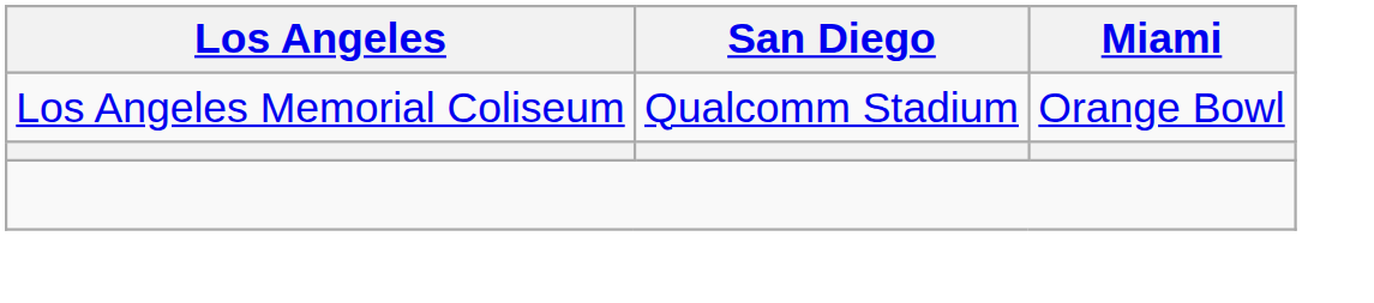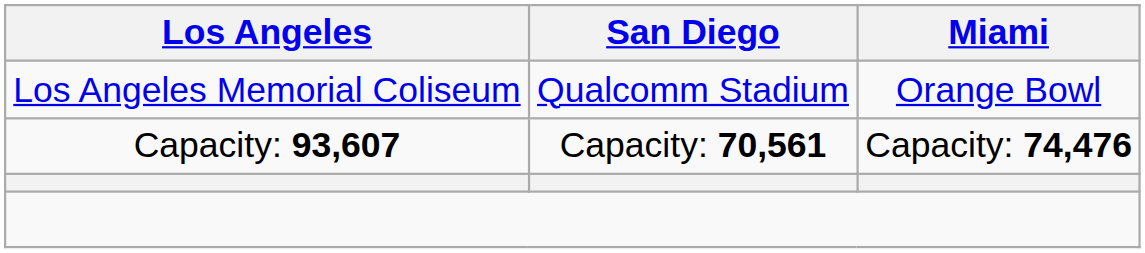 <table class="wikitable" style="text-align:center">
 <tr>
 <th><a href='#'>Los Angeles</a></th>
 <th><a href='#'>San Diego</a></th>
 <th><a href='#'>Miami</a></th>
 </tr>
 <tr>
 <td><a href='#'>Los Angeles Memorial Coliseum</a></td>
 <td><a href='#'>Qualcomm Stadium</a></td>
 <td><a href='#'>Orange Bowl</a></td>
 </tr>
 <tr>
+<td>Capacity: <strong>93,607</strong></td>
+<td>Capacity: <strong>70,561</strong></td>
+<td>Capacity: <strong>74,476</strong></td>
+</tr>
+<tr>
 <th></th>
 <th></th>
 <th></th>
 </tr>
 <tr>
 <td colspan="3"><br></td>
 </tr>
 </table>
